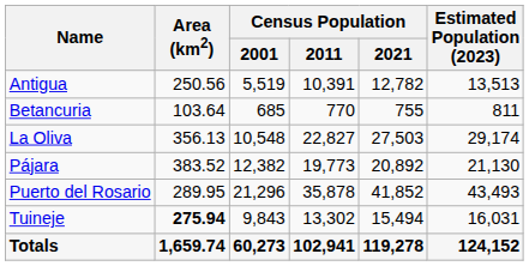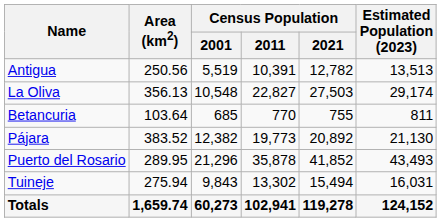 <table class="wikitable sortable">
 <tr>
 <th rowspan="2">Name</th>
 <th rowspan="2">Area<br>(km<sup>2</sup>)</th>
 <th colspan="3">Census Population</th>
 <th rowspan="2">Estimated<br>Population<br>(2023)</th>
 </tr>
 <tr>
 <th>2001</th>
 <th>2011</th>
 <th>2021</th>
 </tr>
 <tr>
 <td><a href='#'>Antigua</a></td>
 <td align="right">250.56</td>
 <td align="right">5,519</td>
 <td align="right">10,391</td>
 <td align="right">12,782</td>
 <td align="right">13,513</td>
 </tr>
 <tr>
+<td><a href='#'>La Oliva</a></td>
+<td align="right">356.13</td>
+<td align="right">10,548</td>
+<td align="right">22,827</td>
+<td align="right">27,503</td>
+<td align="right">29,174</td>
+</tr>
+<tr>
 <td><a href='#'>Betancuria</a></td>
 <td align="right">103.64</td>
 <td align="right">685</td>
 <td align="right">770</td>
 <td align="right">755</td>
 <td align="right">811</td>
-</tr>
-<tr>
-<td><a href='#'>La Oliva</a></td>
-<td align="right">356.13</td>
-<td align="right">10,548</td>
-<td align="right">22,827</td>
-<td align="right">27,503</td>
-<td align="right">29,174</td>
 </tr>
 <tr>
 <td><a href='#'>Pájara</a></td>
 <td align="right">383.52</td>
 <td align="right">12,382</td>
 <td align="right">19,773</td>
 <td align="right">20,892</td>
 <td align="right">21,130</td>
 </tr>
 <tr>
 <td><a href='#'>Puerto del Rosario</a></td>
 <td align="right">289.95</td>
 <td align="right">21,296</td>
 <td align="right">35,878</td>
 <td align="right">41,852</td>
 <td align="right">43,493</td>
 </tr>
 <tr>
 <td><a href='#'>Tuineje</a></td>
-<td align="right"><strong>275.94</strong></td>
+<td align="right">275.94</td>
 <td align="right">9,843</td>
 <td align="right">13,302</td>
 <td align="right">15,494</td>
 <td align="right">16,031</td>
 </tr>
 <tr style="background-color:#F6F6F6; font-weight:bold;">
 <td>Totals</td>
 <td align="right">1,659.74</td>
 <td align="right">60,273</td>
 <td align="right">102,941</td>
 <td align="right">119,278</td>
 <td align="right">124,152</td>
 </tr>
 </table>
